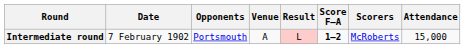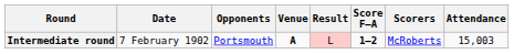 <table class="wikitable plainrowheaders" style="text-align:center">
 <tr>
 <th scope="col">Round</th>
 <th scope="col">Date</th>
 <th scope="col">Opponents</th>
 <th scope="col">Venue</th>
 <th scope="col">Result</th>
 <th scope="col">Score<br>F–A</th>
 <th scope="col">Scorers</th>
 <th scope="col">Attendance</th>
 </tr>
 <tr>
 <th scope="row">Intermediate round</th>
 <td align="left">7 February 1902</td>
 <td align="left"><a href='#'>Portsmouth</a></td>
-<td>A</td>
+<td><strong>A</strong></td>
 <td style=background:#fcc>L</td>
 <td><strong>1–2</strong></td>
 <td align="left"><a href='#'>McRoberts</a></td>
-<td>15,000</td>
+<td>15,003</td>
 </tr>
 </table>
